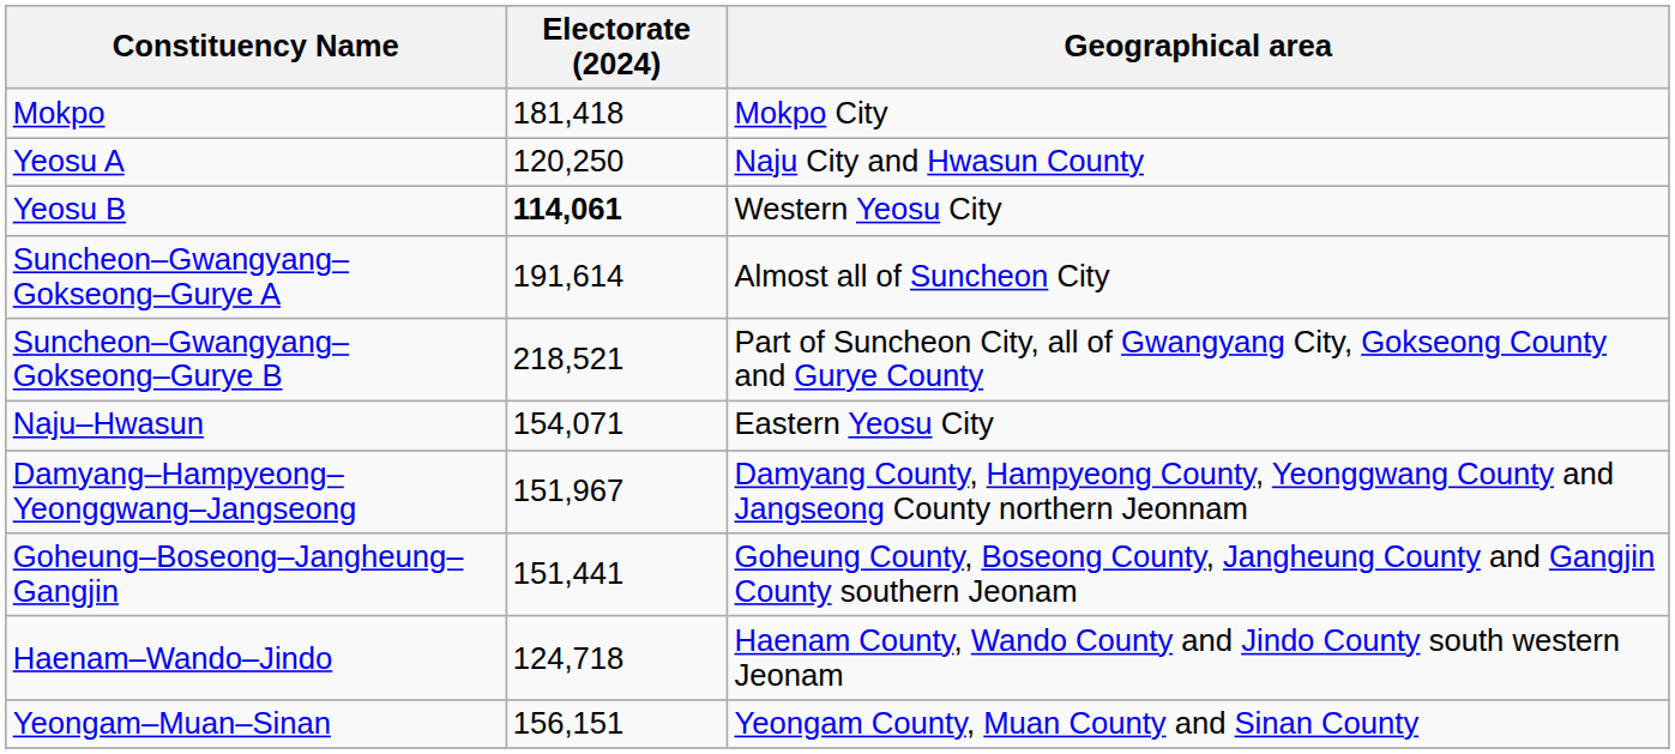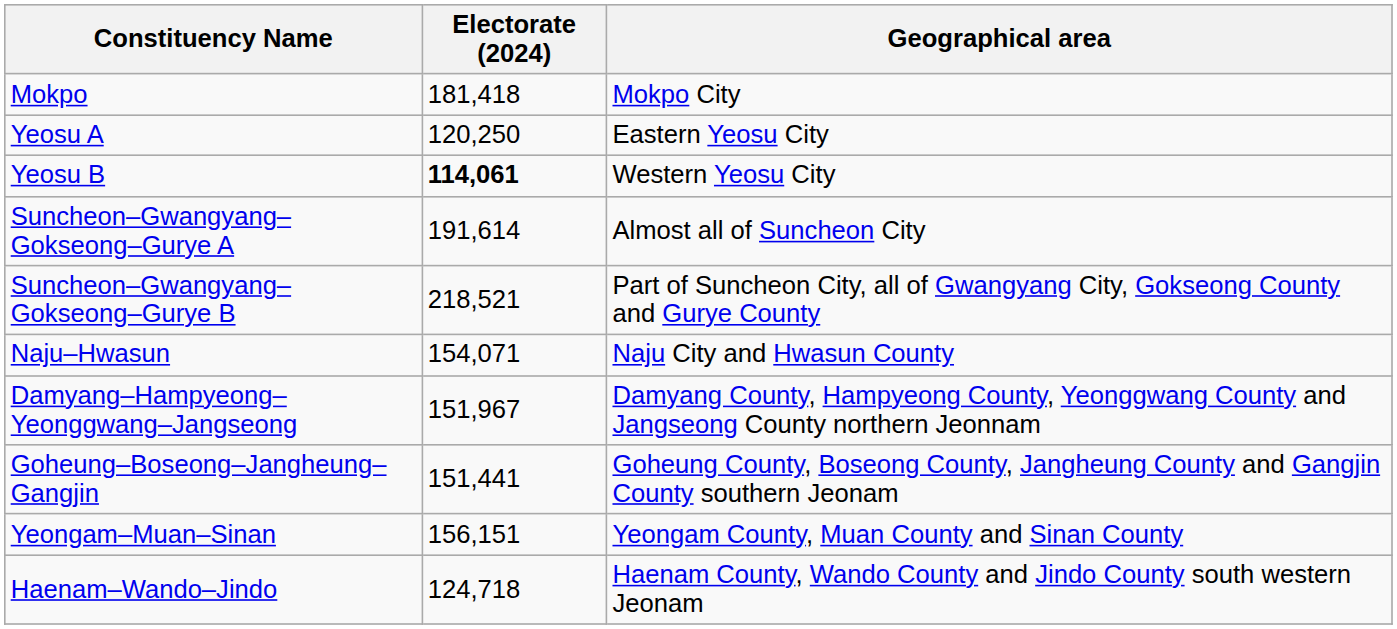 <table class="wikitable">
 <tr>
 <th>Constituency Name</th>
 <th>Electorate (2024)</th>
 <th>Geographical area</th>
 </tr>
 <tr>
 <td><a href='#'>Mokpo</a></td>
 <td>181,418</td>
 <td><a href='#'>Mokpo</a> City</td>
 </tr>
 <tr>
 <td><a href='#'>Yeosu A</a></td>
 <td>120,250</td>
-<td><a href='#'>Naju</a> City and <a href='#'>Hwasun County</a></td>
+<td>Eastern <a href='#'>Yeosu</a> City</td>
 </tr>
 <tr>
 <td><a href='#'>Yeosu B</a></td>
 <td><strong>114,061</strong></td>
 <td>Western <a href='#'>Yeosu</a> City</td>
 </tr>
 <tr>
 <td><a href='#'>Suncheon–Gwangyang–Gokseong–Gurye A</a></td>
 <td>191,614</td>
 <td>Almost all of <a href='#'>Suncheon</a> City</td>
 </tr>
 <tr>
 <td><a href='#'>Suncheon–Gwangyang–Gokseong–Gurye B</a></td>
 <td>218,521</td>
 <td>Part of Suncheon City, all of <a href='#'>Gwangyang</a> City, <a href='#'>Gokseong County</a> and <a href='#'>Gurye County</a></td>
 </tr>
 <tr>
 <td><a href='#'>Naju–Hwasun</a></td>
 <td>154,071</td>
-<td>Eastern <a href='#'>Yeosu</a> City</td>
+<td><a href='#'>Naju</a> City and <a href='#'>Hwasun County</a></td>
 </tr>
 <tr>
 <td><a href='#'>Damyang–Hampyeong–Yeonggwang–Jangseong</a></td>
 <td>151,967</td>
 <td><a href='#'>Damyang County</a>, <a href='#'>Hampyeong County</a>, <a href='#'>Yeonggwang County</a> and <a href='#'>Jangseong</a> County northern Jeonnam</td>
 </tr>
 <tr>
 <td><a href='#'>Goheung–Boseong–Jangheung–Gangjin</a></td>
 <td>151,441</td>
 <td><a href='#'>Goheung County</a>, <a href='#'>Boseong County</a>, <a href='#'>Jangheung County</a> and <a href='#'>Gangjin County</a> southern Jeonam</td>
 </tr>
 <tr>
+<td><a href='#'>Yeongam–Muan–Sinan</a></td>
+<td>156,151</td>
+<td><a href='#'>Yeongam County</a>, <a href='#'>Muan County</a> and <a href='#'>Sinan County</a></td>
+</tr>
+<tr>
 <td><a href='#'>Haenam–Wando–Jindo</a></td>
 <td>124,718</td>
 <td><a href='#'>Haenam County</a>, <a href='#'>Wando County</a> and <a href='#'>Jindo County</a> south western Jeonam</td>
 </tr>
-<tr>
-<td><a href='#'>Yeongam–Muan–Sinan</a></td>
-<td>156,151</td>
-<td><a href='#'>Yeongam County</a>, <a href='#'>Muan County</a> and <a href='#'>Sinan County</a></td>
-</tr>
 </table>
